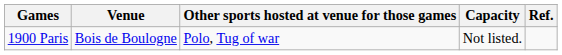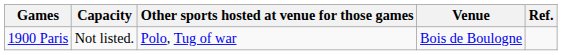 <table class="wikitable sortable">
 <tr>
 <th>Games</th>
+<th>Capacity</th>
+<th>Other sports hosted at venue for those games</th>
 <th>Venue</th>
-<th>Other sports hosted at venue for those games</th>
-<th>Capacity</th>
 <th>Ref.</th>
 </tr>
 <tr>
 <td><a href='#'>1900 Paris</a></td>
+<td align=right>Not listed.</td>
+<td><a href='#'>Polo</a>, <a href='#'>Tug of war</a></td>
 <td><a href='#'>Bois de Boulogne</a></td>
-<td><a href='#'>Polo</a>, <a href='#'>Tug of war</a></td>
-<td align=right>Not listed.</td>
 <td align=center></td>
 </tr>
 </table>
